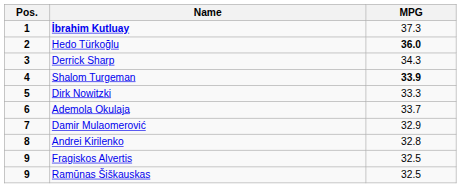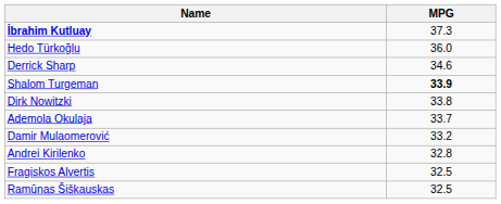 <table class=wikitable width="80%">
 <tr>
-<th width="10%">Pos.</th>
 <th width="70%">Name</th>
 <th width="20%">MPG</th>
 </tr>
 <tr>
-<td align=center><strong>1</strong></td>
 <td> <strong><a href='#'>İbrahim Kutluay</a></strong></td>
 <td align=center>37.3</td>
 </tr>
 <tr>
-<td align=center><strong>2</strong></td>
 <td> <a href='#'>Hedo Türkoğlu</a></td>
-<td align=center><strong>36.0</strong></td>
+<td align=center>36.0</td>
 </tr>
 <tr>
-<td align=center><strong>3</strong></td>
 <td> <a href='#'>Derrick Sharp</a></td>
-<td align=center>34.3</td>
+<td align=center>34.6</td>
 </tr>
 <tr>
-<td align=center><strong>4</strong></td>
 <td> <a href='#'>Shalom Turgeman</a></td>
 <td align=center><strong>33.9</strong></td>
 </tr>
 <tr>
-<td align=center><strong>5</strong></td>
 <td> <a href='#'>Dirk Nowitzki</a></td>
-<td align=center>33.3</td>
+<td align=center>33.8</td>
 </tr>
 <tr>
-<td align=center><strong>6</strong></td>
 <td> <a href='#'>Ademola Okulaja</a></td>
 <td align=center>33.7</td>
 </tr>
 <tr>
-<td align=center><strong>7</strong></td>
 <td> <a href='#'>Damir Mulaomerović</a></td>
-<td align=center>32.9</td>
+<td align=center>33.2</td>
 </tr>
 <tr>
-<td align=center><strong>8</strong></td>
 <td> <a href='#'>Andrei Kirilenko</a></td>
 <td align=center>32.8</td>
 </tr>
 <tr>
-<td align=center><strong>9</strong></td>
 <td> <a href='#'>Fragiskos Alvertis</a></td>
 <td align=center>32.5</td>
 </tr>
 <tr>
-<td align=center><strong>9</strong></td>
 <td> <a href='#'>Ramūnas Šiškauskas</a></td>
 <td align=center>32.5</td>
 </tr>
 </table>
